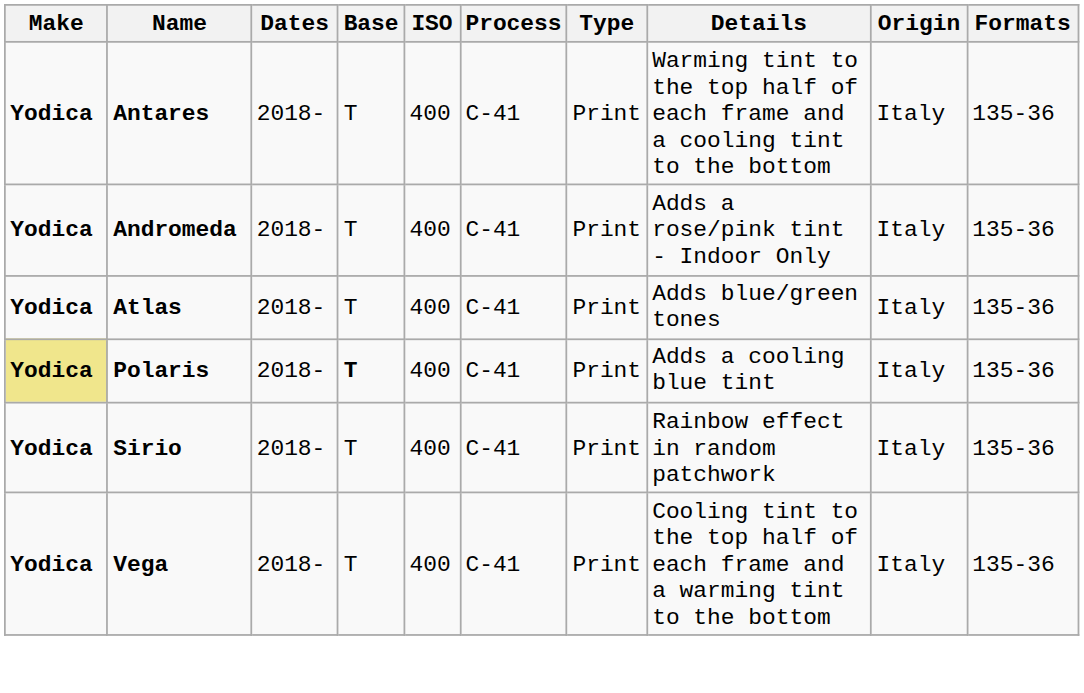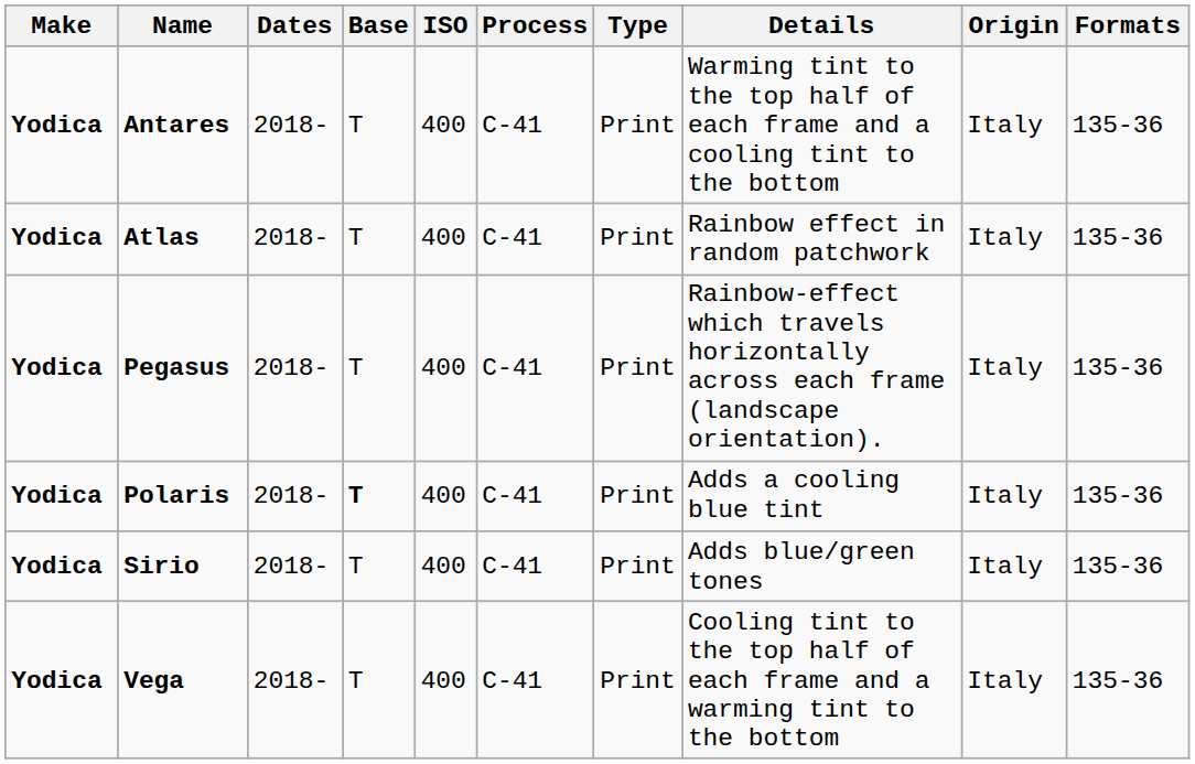 <table class="wikitable">
 <tr>
 <th scope="col" style="width: 100px;">Make</th>
 <th scope="col" style="width: 120px;">Name</th>
 <th scope="col" style="width: 80px;">Dates</th>
 <th scope="col" style="width: 30px;">Base</th>
 <th scope="col" style="width: 45px;">ISO</th>
 <th scope="col" style="width: 40px;">Process</th>
 <th scope="col" style="width: 40px;">Type</th>
 <th scope="col" style="width: 500px;">Details</th>
 <th scope="col" style="width: 60px;">Origin</th>
 <th scope="col" style="width: 80px;">Formats</th>
 </tr>
 <tr>
 <td><strong>Yodica</strong></td>
 <td><strong>Antares</strong></td>
 <td>2018-</td>
 <td>T</td>
 <td>400</td>
 <td>C-41</td>
 <td>Print</td>
 <td>Warming tint to the top half of each frame and a cooling tint to the bottom</td>
 <td>Italy</td>
 <td>135-36</td>
 </tr>
 <tr>
 <td><strong>Yodica</strong></td>
-<td><strong>Andromeda</strong></td>
-<td>2018-</td>
-<td>T</td>
-<td>400</td>
-<td>C-41</td>
-<td>Print</td>
-<td>Adds a rose/pink tint - Indoor Only</td>
-<td>Italy</td>
-<td>135-36</td>
-</tr>
-<tr>
-<td><strong>Yodica</strong></td>
 <td><strong>Atlas</strong></td>
 <td>2018-</td>
 <td>T</td>
 <td>400</td>
 <td>C-41</td>
 <td>Print</td>
-<td>Adds blue/green tones</td>
+<td>Rainbow effect in random patchwork</td>
 <td>Italy</td>
 <td>135-36</td>
 </tr>
 <tr>
-<td style="background: khaki;"><strong>Yodica</strong></td>
+<td><strong>Yodica</strong></td>
+<td><strong>Pegasus</strong></td>
+<td>2018-</td>
+<td>T</td>
+<td>400</td>
+<td>C-41</td>
+<td>Print</td>
+<td>Rainbow-effect which travels horizontally across each frame (landscape orientation).</td>
+<td>Italy</td>
+<td>135-36</td>
+</tr>
+<tr>
+<td><strong>Yodica</strong></td>
 <td><strong>Polaris</strong></td>
 <td>2018-</td>
 <td><strong>T</strong></td>
 <td>400</td>
 <td>C-41</td>
 <td>Print</td>
 <td>Adds a cooling blue tint</td>
 <td>Italy</td>
 <td>135-36</td>
 </tr>
 <tr>
 <td><strong>Yodica</strong></td>
 <td><strong>Sirio</strong></td>
 <td>2018-</td>
 <td>T</td>
 <td>400</td>
 <td>C-41</td>
 <td>Print</td>
-<td>Rainbow effect in random patchwork</td>
+<td>Adds blue/green tones</td>
 <td>Italy</td>
 <td>135-36</td>
 </tr>
 <tr>
 <td><strong>Yodica</strong></td>
 <td><strong>Vega</strong></td>
 <td>2018-</td>
 <td>T</td>
 <td>400</td>
 <td>C-41</td>
 <td>Print</td>
 <td>Cooling tint to the top half of each frame and a warming tint to the bottom</td>
 <td>Italy</td>
 <td>135-36</td>
 </tr>
 </table>
